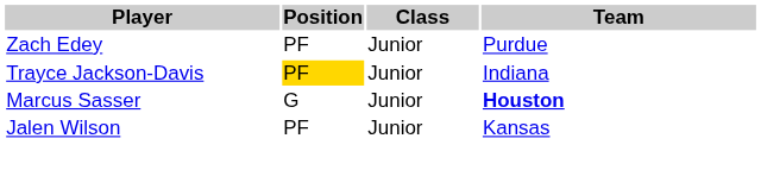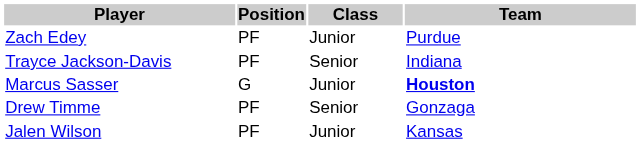 <table style="width:600px" "border:'1' 'solid' 'gray'">
 <tr>
 <th style="background:#ccc; width:40%;">Player</th>
 <th style="background:#ccc; width:4%;">Position</th>
 <th style="background:#ccc; width:16%;">Class</th>
 <th style="background:#ccc; width:40%;">Team</th>
 </tr>
 <tr>
 <td><a href='#'>Zach Edey</a></td>
 <td>PF</td>
 <td>Junior</td>
 <td><a href='#'>Purdue</a></td>
 </tr>
 <tr>
 <td><a href='#'>Trayce Jackson-Davis</a></td>
-<td style="background: gold;">PF</td>
-<td>Junior</td>
+<td>PF</td>
+<td>Senior</td>
 <td><a href='#'>Indiana</a></td>
 </tr>
 <tr>
 <td><a href='#'>Marcus Sasser</a></td>
 <td>G</td>
 <td>Junior</td>
 <td><strong><a href='#'>Houston</a></strong></td>
 </tr>
 <tr>
+<td><a href='#'>Drew Timme</a></td>
+<td>PF</td>
+<td>Senior</td>
+<td><a href='#'>Gonzaga</a></td>
+</tr>
+<tr>
 <td><a href='#'>Jalen Wilson</a></td>
 <td>PF</td>
 <td>Junior</td>
 <td><a href='#'>Kansas</a></td>
 </tr>
 </table>
